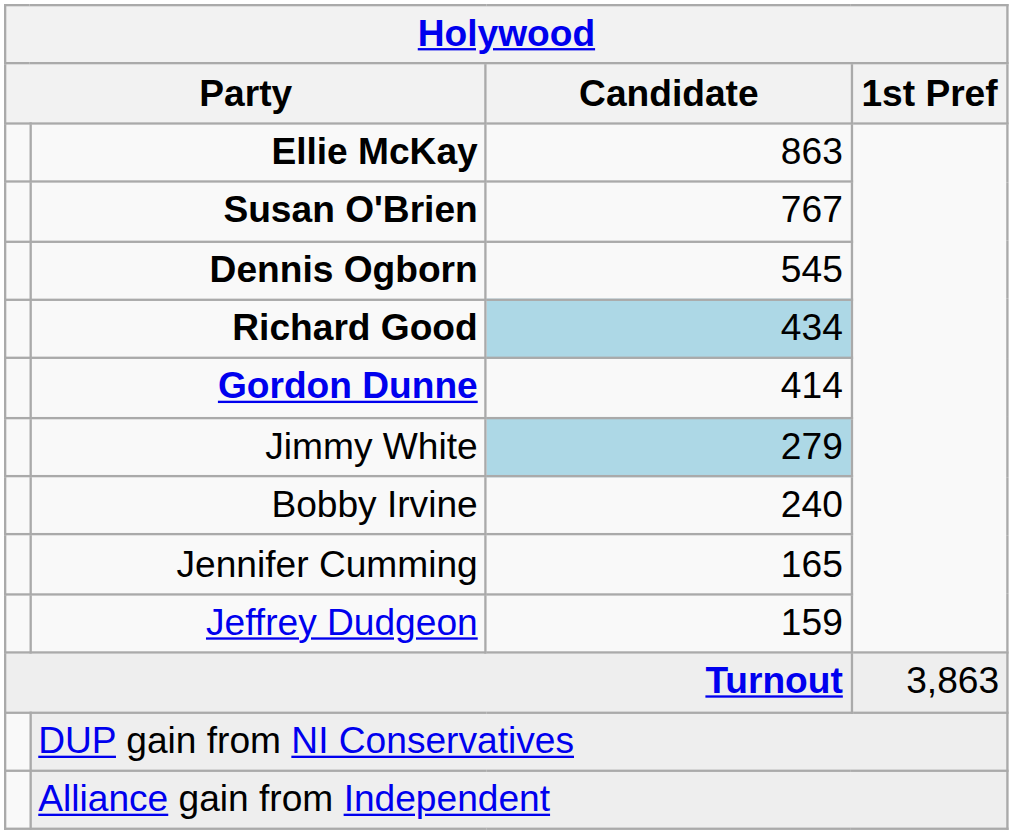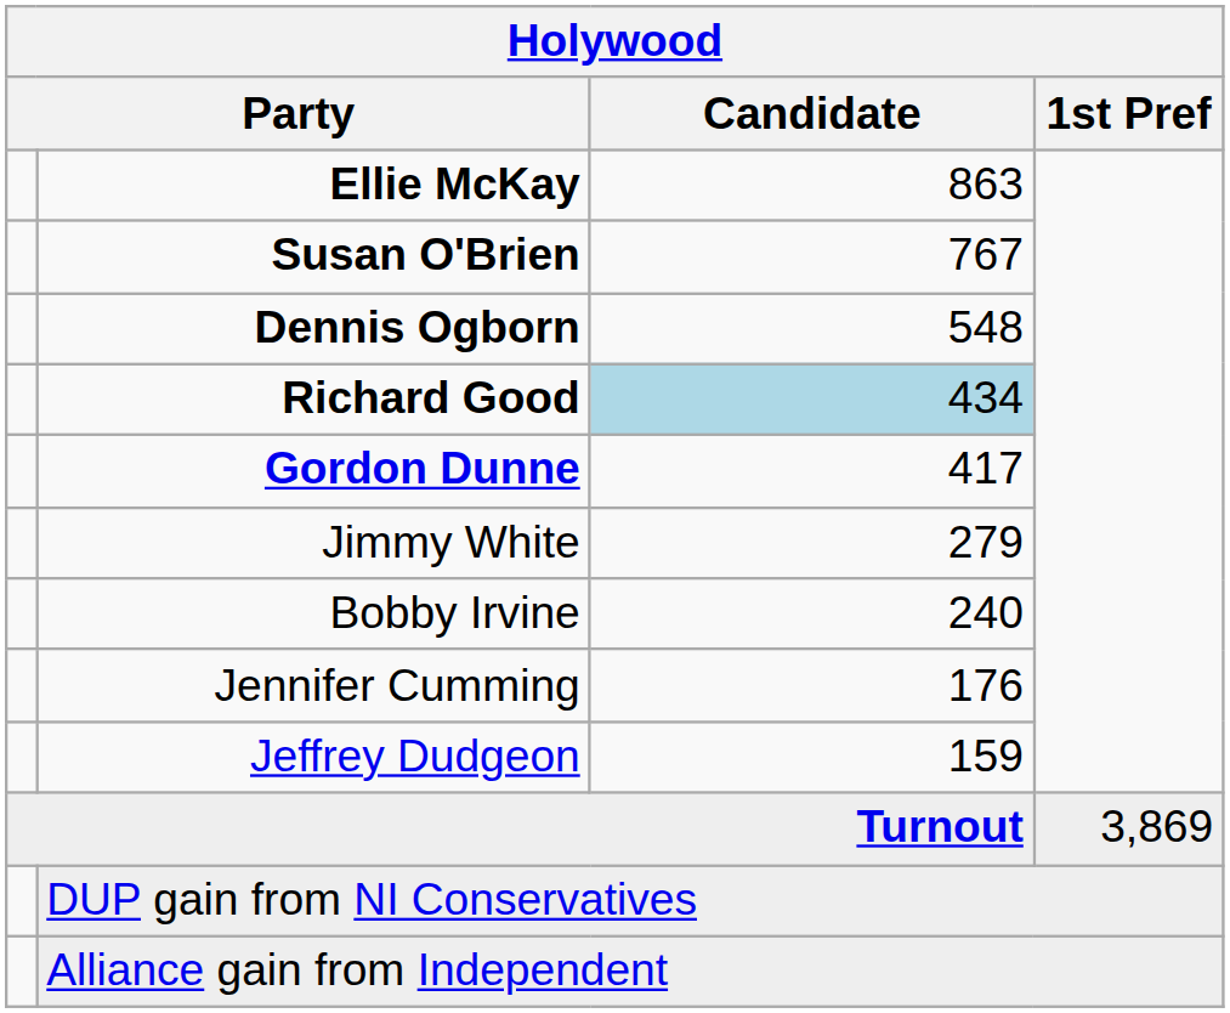 <table class="wikitable">
 <tr>
 <th colspan="4" align="center"><a href='#'>Holywood</a></th>
 </tr>
 <tr>
 <th colspan="2" align="center" width=200>Party</th>
 <th width=150>Candidate</th>
 <th width=60>1st Pref</th>
 </tr>
 <tr>
 <td></td>
 <td align="right"><strong>Ellie McKay</strong></td>
 <td align="right">863</td>
 </tr>
 <tr>
 <td></td>
 <td align="right"><strong>Susan O'Brien</strong></td>
 <td align="right">767</td>
 </tr>
 <tr>
 <td></td>
 <td align="right"><strong>Dennis Ogborn</strong></td>
-<td align="right">545</td>
+<td align="right">548</td>
 </tr>
 <tr>
 <td></td>
 <td align="right"><strong>Richard Good</strong></td>
 <td align="right" style="background: lightblue;">434</td>
 </tr>
 <tr>
 <td></td>
 <td align="right"><strong><a href='#'>Gordon Dunne</a></strong></td>
-<td align="right">414</td>
+<td align="right">417</td>
 </tr>
 <tr>
 <td></td>
 <td align="right">Jimmy White</td>
-<td align="right" style="background: lightblue;">279</td>
+<td align="right">279</td>
 </tr>
 <tr>
 <td></td>
 <td align="right">Bobby Irvine</td>
 <td align="right">240</td>
 </tr>
 <tr>
 <td></td>
 <td align="right">Jennifer Cumming</td>
-<td align="right">165</td>
+<td align="right">176</td>
 </tr>
 <tr>
 <td></td>
 <td align="right"><a href='#'>Jeffrey Dudgeon</a></td>
 <td align="right">159</td>
 </tr>
 <tr bgcolor="EEEEEE">
 <td colspan=3 align="right"><strong><a href='#'>Turnout</a></strong></td>
-<td align="right">3,863</td>
+<td align="right">3,869</td>
 </tr>
 <tr>
 <td bgcolor=></td>
 <td colspan=3 bgcolor="EEEEEE"><a href='#'>DUP</a> gain from <a href='#'>NI Conservatives</a></td>
 </tr>
 <tr>
 <td bgcolor=></td>
 <td colspan=3 bgcolor="EEEEEE"><a href='#'>Alliance</a> gain from <a href='#'>Independent</a></td>
 </tr>
 </table>
